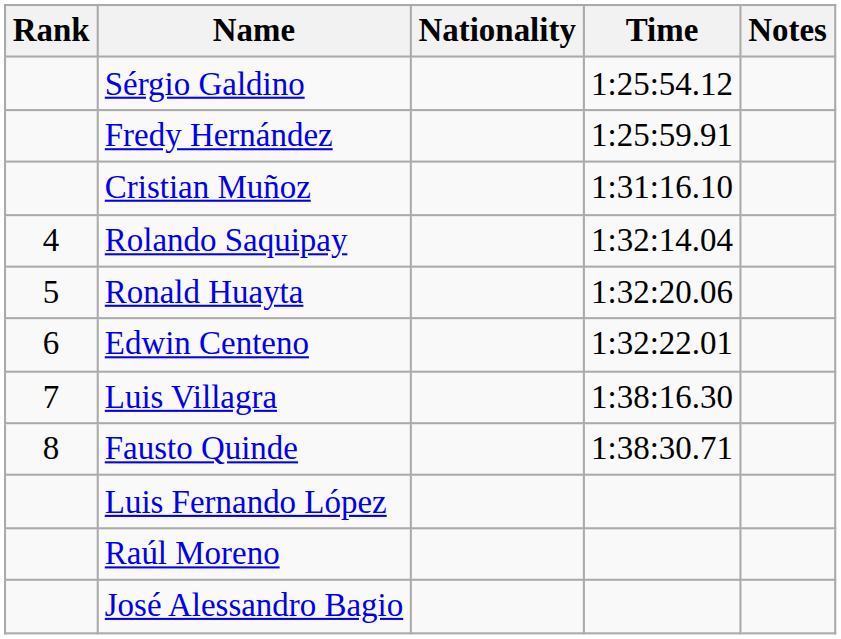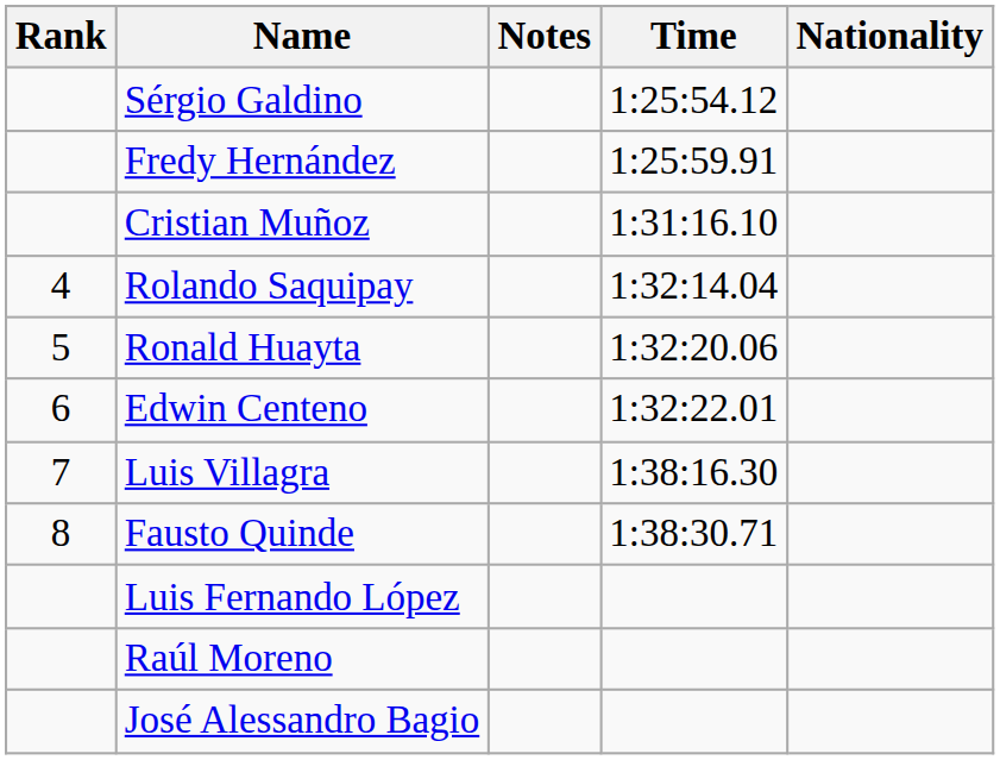 <table class="wikitable sortable" style="text-align:center">
 <tr>
 <th>Rank</th>
 <th>Name</th>
+<th>Notes</th>
+<th>Time</th>
 <th>Nationality</th>
-<th>Time</th>
-<th>Notes</th>
 </tr>
 <tr>
 <td></td>
 <td align=left><a href='#'>Sérgio Galdino</a></td>
+<td></td>
+<td>1:25:54.12</td>
 <td align=left></td>
-<td>1:25:54.12</td>
-<td></td>
 </tr>
 <tr>
 <td></td>
 <td align=left><a href='#'>Fredy Hernández</a></td>
+<td></td>
+<td>1:25:59.91</td>
 <td align=left></td>
-<td>1:25:59.91</td>
-<td></td>
 </tr>
 <tr>
 <td></td>
 <td align=left><a href='#'>Cristian Muñoz</a></td>
+<td></td>
+<td>1:31:16.10</td>
 <td align=left></td>
-<td>1:31:16.10</td>
-<td></td>
 </tr>
 <tr>
 <td>4</td>
 <td align=left><a href='#'>Rolando Saquipay</a></td>
+<td></td>
+<td>1:32:14.04</td>
 <td align=left></td>
-<td>1:32:14.04</td>
-<td></td>
 </tr>
 <tr>
 <td>5</td>
 <td align=left><a href='#'>Ronald Huayta</a></td>
+<td></td>
+<td>1:32:20.06</td>
 <td align=left></td>
-<td>1:32:20.06</td>
-<td></td>
 </tr>
 <tr>
 <td>6</td>
 <td align=left><a href='#'>Edwin Centeno</a></td>
+<td></td>
+<td>1:32:22.01</td>
 <td align=left></td>
-<td>1:32:22.01</td>
-<td></td>
 </tr>
 <tr>
 <td>7</td>
 <td align=left><a href='#'>Luis Villagra</a></td>
+<td></td>
+<td>1:38:16.30</td>
 <td align=left></td>
-<td>1:38:16.30</td>
-<td></td>
 </tr>
 <tr>
 <td>8</td>
 <td align=left><a href='#'>Fausto Quinde</a></td>
+<td></td>
+<td>1:38:30.71</td>
 <td align=left></td>
-<td>1:38:30.71</td>
-<td></td>
 </tr>
 <tr>
 <td></td>
 <td align=left><a href='#'>Luis Fernando López</a></td>
-<td align=left></td>
 <td></td>
 <td></td>
+<td align=left></td>
 </tr>
 <tr>
 <td></td>
 <td align=left><a href='#'>Raúl Moreno</a></td>
-<td align=left></td>
 <td></td>
 <td></td>
+<td align=left></td>
 </tr>
 <tr>
 <td></td>
 <td align=left><a href='#'>José Alessandro Bagio</a></td>
-<td align=left></td>
 <td></td>
 <td></td>
+<td align=left></td>
 </tr>
 </table>
